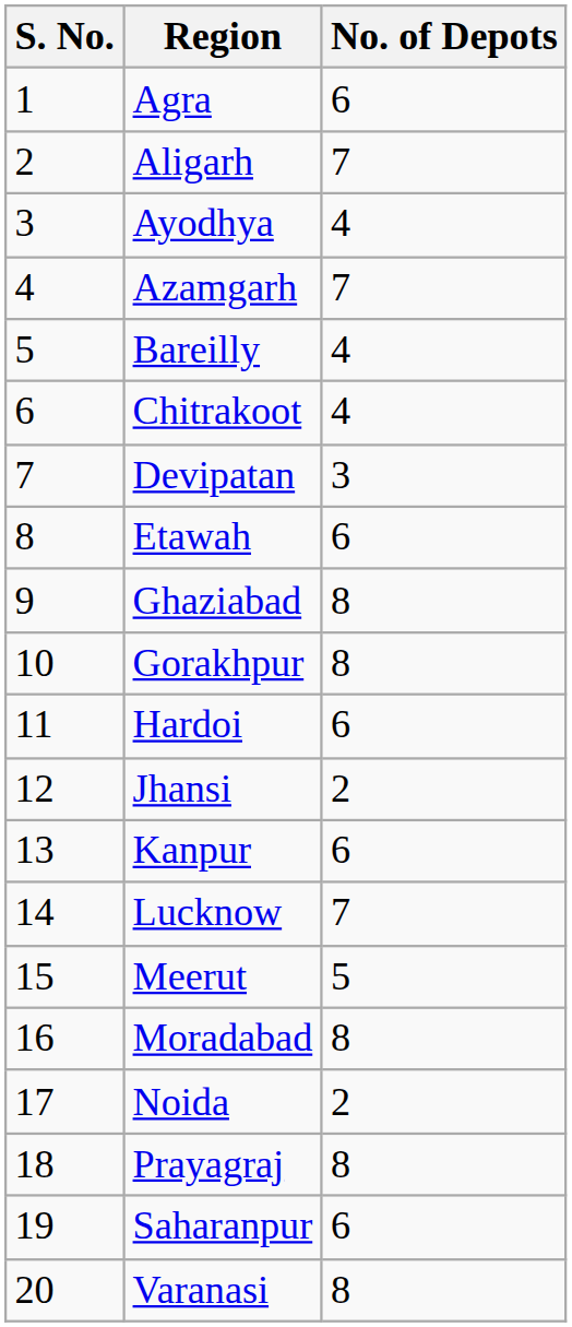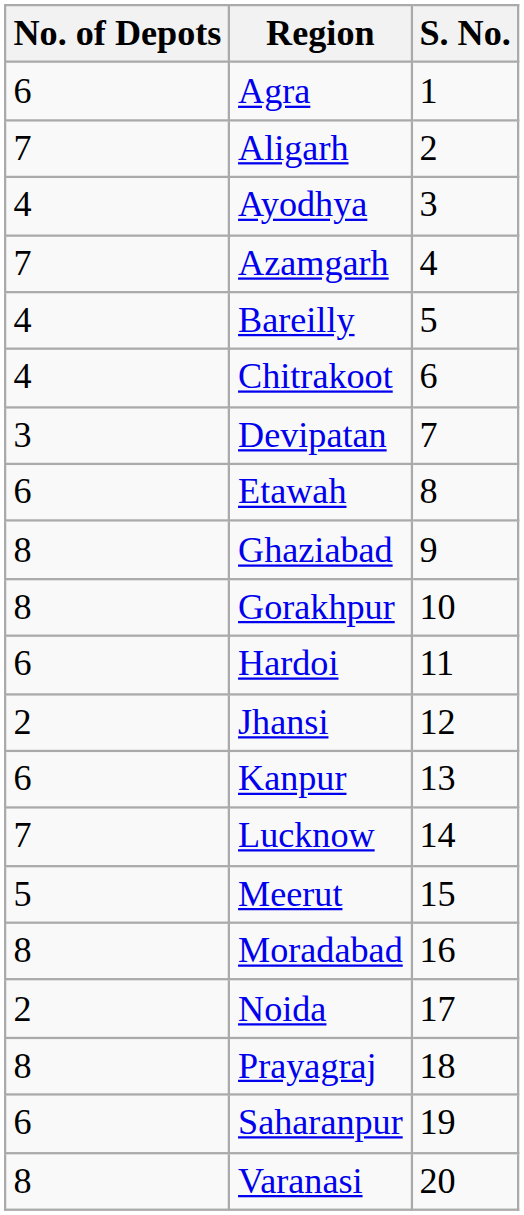 <table class="wikitable">
 <tr>
+<th>No. of Depots</th>
+<th>Region</th>
 <th>S. No.</th>
-<th>Region</th>
-<th>No. of Depots</th>
 </tr>
 <tr>
+<td>6</td>
+<td><a href='#'>Agra</a></td>
 <td>1</td>
-<td><a href='#'>Agra</a></td>
-<td>6</td>
 </tr>
 <tr>
+<td>7</td>
+<td><a href='#'>Aligarh</a></td>
 <td>2</td>
-<td><a href='#'>Aligarh</a></td>
-<td>7</td>
 </tr>
 <tr>
+<td>4</td>
+<td><a href='#'>Ayodhya</a></td>
 <td>3</td>
-<td><a href='#'>Ayodhya</a></td>
+</tr>
+<tr>
+<td>7</td>
+<td><a href='#'>Azamgarh </a></td>
 <td>4</td>
 </tr>
 <tr>
 <td>4</td>
-<td><a href='#'>Azamgarh </a></td>
+<td><a href='#'>Bareilly</a></td>
+<td>5</td>
+</tr>
+<tr>
+<td>4</td>
+<td><a href='#'>Chitrakoot</a></td>
+<td>6</td>
+</tr>
+<tr>
+<td>3</td>
+<td><a href='#'>Devipatan</a></td>
 <td>7</td>
 </tr>
 <tr>
-<td>5</td>
-<td><a href='#'>Bareilly</a></td>
-<td>4</td>
+<td>6</td>
+<td><a href='#'>Etawah</a></td>
+<td>8</td>
+</tr>
+<tr>
+<td>8</td>
+<td><a href='#'>Ghaziabad</a></td>
+<td>9</td>
+</tr>
+<tr>
+<td>8</td>
+<td><a href='#'>Gorakhpur</a></td>
+<td>10</td>
 </tr>
 <tr>
 <td>6</td>
-<td><a href='#'>Chitrakoot</a></td>
-<td>4</td>
+<td><a href='#'>Hardoi</a></td>
+<td>11</td>
+</tr>
+<tr>
+<td>2</td>
+<td><a href='#'>Jhansi</a></td>
+<td>12</td>
+</tr>
+<tr>
+<td>6</td>
+<td><a href='#'>Kanpur</a></td>
+<td>13</td>
 </tr>
 <tr>
 <td>7</td>
-<td><a href='#'>Devipatan</a></td>
-<td>3</td>
+<td><a href='#'>Lucknow</a></td>
+<td>14</td>
+</tr>
+<tr>
+<td>5</td>
+<td><a href='#'>Meerut</a></td>
+<td>15</td>
 </tr>
 <tr>
 <td>8</td>
-<td><a href='#'>Etawah</a></td>
-<td>6</td>
+<td><a href='#'>Moradabad</a></td>
+<td>16</td>
 </tr>
 <tr>
-<td>9</td>
-<td><a href='#'>Ghaziabad</a></td>
-<td>8</td>
+<td>2</td>
+<td><a href='#'>Noida</a></td>
+<td>17</td>
 </tr>
 <tr>
-<td>10</td>
-<td><a href='#'>Gorakhpur</a></td>
 <td>8</td>
+<td><a href='#'>Prayagraj</a></td>
+<td>18</td>
 </tr>
 <tr>
-<td>11</td>
-<td><a href='#'>Hardoi</a></td>
 <td>6</td>
+<td><a href='#'>Saharanpur</a></td>
+<td>19</td>
 </tr>
 <tr>
-<td>12</td>
-<td><a href='#'>Jhansi</a></td>
-<td>2</td>
-</tr>
-<tr>
-<td>13</td>
-<td><a href='#'>Kanpur</a></td>
-<td>6</td>
-</tr>
-<tr>
-<td>14</td>
-<td><a href='#'>Lucknow</a></td>
-<td>7</td>
-</tr>
-<tr>
-<td>15</td>
-<td><a href='#'>Meerut</a></td>
-<td>5</td>
-</tr>
-<tr>
-<td>16</td>
-<td><a href='#'>Moradabad</a></td>
 <td>8</td>
-</tr>
-<tr>
-<td>17</td>
-<td><a href='#'>Noida</a></td>
-<td>2</td>
-</tr>
-<tr>
-<td>18</td>
-<td><a href='#'>Prayagraj</a></td>
-<td>8</td>
-</tr>
-<tr>
-<td>19</td>
-<td><a href='#'>Saharanpur</a></td>
-<td>6</td>
-</tr>
-<tr>
+<td><a href='#'>Varanasi</a></td>
 <td>20</td>
-<td><a href='#'>Varanasi</a></td>
-<td>8</td>
 </tr>
 </table>
